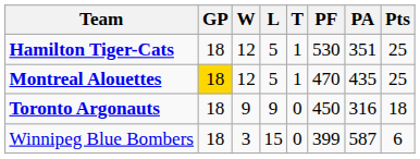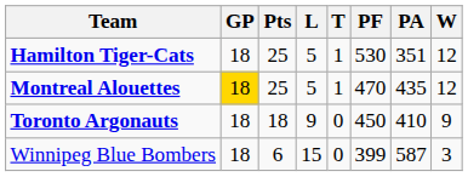 <table class="wikitable" style="float:left; margin-right:1em">
 <tr>
 <th>Team</th>
 <th>GP</th>
-<th>W</th>
+<th>Pts</th>
 <th>L</th>
 <th>T</th>
 <th>PF</th>
 <th>PA</th>
-<th>Pts</th>
+<th>W</th>
 </tr>
 <tr align="center">
 <td align="left"><strong><a href='#'>Hamilton Tiger-Cats</a></strong></td>
 <td>18</td>
-<td>12</td>
+<td>25</td>
 <td>5</td>
 <td>1</td>
 <td>530</td>
 <td>351</td>
-<td>25</td>
+<td>12</td>
 </tr>
 <tr align="center">
 <td align="left"><strong><a href='#'>Montreal Alouettes</a></strong></td>
 <td style="background: gold;">18</td>
-<td>12</td>
+<td>25</td>
 <td>5</td>
 <td>1</td>
 <td>470</td>
 <td>435</td>
-<td>25</td>
+<td>12</td>
 </tr>
 <tr align="center">
 <td align="left"><strong><a href='#'>Toronto Argonauts</a></strong></td>
 <td>18</td>
-<td>9</td>
+<td>18</td>
 <td>9</td>
 <td>0</td>
 <td>450</td>
-<td>316</td>
-<td>18</td>
+<td>410</td>
+<td>9</td>
 </tr>
 <tr align="center">
 <td align="left"><a href='#'>Winnipeg Blue Bombers</a></td>
 <td>18</td>
-<td>3</td>
+<td>6</td>
 <td>15</td>
 <td>0</td>
 <td>399</td>
 <td>587</td>
-<td>6</td>
+<td>3</td>
 </tr>
 </table>
